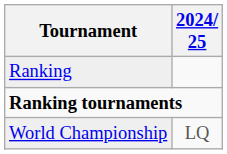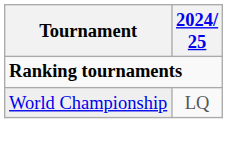 <table class="wikitable" style="font-size:85%;">
 <tr>
 <th>Tournament</th>
 <th><a href='#'>2024/<br>25</a></th>
-</tr>
-<tr>
-<td style="background:#EFEFEF;"><a href='#'>Ranking</a></td>
-<td align="center"></td>
 </tr>
 <tr>
 <td colspan="2"><strong>Ranking tournaments</strong></td>
 </tr>
 <tr>
 <td style="background:#EFEFEF;"><a href='#'>World Championship</a></td>
 <td align="center" style="color:#555555;">LQ</td>
 </tr>
 </table>
